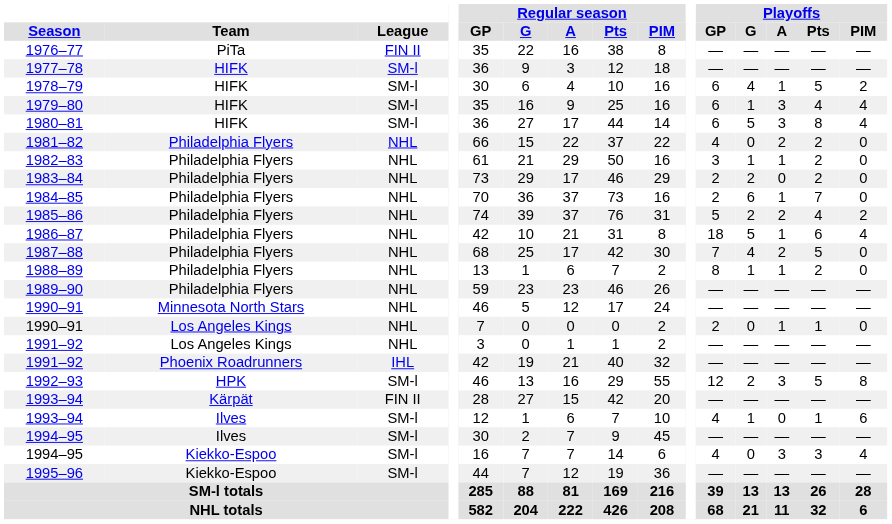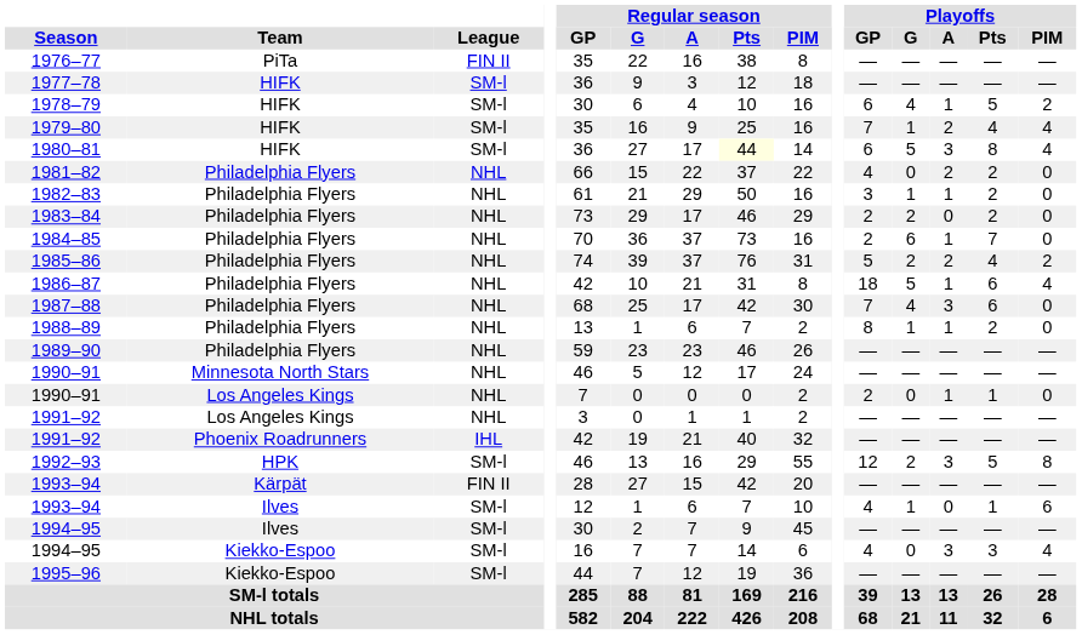 <table border="0" cellpadding="1" cellspacing="0" style="text-align:center; width:60em">
 <tr bgcolor="#e0e0e0">
 <th colspan="3" bgcolor="#ffffff"> </th>
 <th rowspan="99" bgcolor="#ffffff"> </th>
 <th colspan="5"><a href='#'>Regular season</a></th>
 <th rowspan="99" bgcolor="#ffffff"> </th>
 <th colspan="5"><a href='#'>Playoffs</a></th>
 </tr>
 <tr bgcolor="#e0e0e0">
 <th><a href='#'>Season</a></th>
 <th>Team</th>
 <th>League</th>
 <th>GP</th>
 <th><a href='#'>G</a></th>
 <th><a href='#'>A</a></th>
 <th><a href='#'>Pts</a></th>
 <th><a href='#'>PIM</a></th>
 <th>GP</th>
 <th>G</th>
 <th>A</th>
 <th>Pts</th>
 <th>PIM</th>
 </tr>
 <tr>
 <td><a href='#'>1976–77</a></td>
 <td>PiTa</td>
 <td><a href='#'>FIN II</a></td>
 <td>35</td>
 <td>22</td>
 <td>16</td>
 <td>38</td>
 <td>8</td>
 <td>—</td>
 <td>—</td>
 <td>—</td>
 <td>—</td>
 <td>—</td>
 </tr>
 <tr bgcolor="#f0f0f0">
 <td><a href='#'>1977–78</a></td>
 <td><a href='#'>HIFK</a></td>
 <td><a href='#'>SM-l</a></td>
 <td>36</td>
 <td>9</td>
 <td>3</td>
 <td>12</td>
 <td>18</td>
 <td>—</td>
 <td>—</td>
 <td>—</td>
 <td>—</td>
 <td>—</td>
 </tr>
 <tr>
 <td><a href='#'>1978–79</a></td>
 <td>HIFK</td>
 <td>SM-l</td>
 <td>30</td>
 <td>6</td>
 <td>4</td>
 <td>10</td>
 <td>16</td>
 <td>6</td>
 <td>4</td>
 <td>1</td>
 <td>5</td>
 <td>2</td>
 </tr>
 <tr bgcolor="#f0f0f0">
 <td><a href='#'>1979–80</a></td>
 <td>HIFK</td>
 <td>SM-l</td>
 <td>35</td>
 <td>16</td>
 <td>9</td>
 <td>25</td>
 <td>16</td>
-<td>6</td>
+<td>7</td>
 <td>1</td>
-<td>3</td>
+<td>2</td>
 <td>4</td>
 <td>4</td>
 </tr>
 <tr>
 <td><a href='#'>1980–81</a></td>
 <td>HIFK</td>
 <td>SM-l</td>
 <td>36</td>
 <td>27</td>
 <td>17</td>
-<td>44</td>
+<td style="background: lightyellow;">44</td>
 <td>14</td>
 <td>6</td>
 <td>5</td>
 <td>3</td>
 <td>8</td>
 <td>4</td>
 </tr>
 <tr bgcolor="#f0f0f0">
 <td><a href='#'>1981–82</a></td>
 <td><a href='#'>Philadelphia Flyers</a></td>
 <td><a href='#'>NHL</a></td>
 <td>66</td>
 <td>15</td>
 <td>22</td>
 <td>37</td>
 <td>22</td>
 <td>4</td>
 <td>0</td>
 <td>2</td>
 <td>2</td>
 <td>0</td>
 </tr>
 <tr>
 <td><a href='#'>1982–83</a></td>
 <td>Philadelphia Flyers</td>
 <td>NHL</td>
 <td>61</td>
 <td>21</td>
 <td>29</td>
 <td>50</td>
 <td>16</td>
 <td>3</td>
 <td>1</td>
 <td>1</td>
 <td>2</td>
 <td>0</td>
 </tr>
 <tr bgcolor="#f0f0f0">
 <td><a href='#'>1983–84</a></td>
 <td>Philadelphia Flyers</td>
 <td>NHL</td>
 <td>73</td>
 <td>29</td>
 <td>17</td>
 <td>46</td>
 <td>29</td>
 <td>2</td>
 <td>2</td>
 <td>0</td>
 <td>2</td>
 <td>0</td>
 </tr>
 <tr>
 <td><a href='#'>1984–85</a></td>
 <td>Philadelphia Flyers</td>
 <td>NHL</td>
 <td>70</td>
 <td>36</td>
 <td>37</td>
 <td>73</td>
 <td>16</td>
 <td>2</td>
 <td>6</td>
 <td>1</td>
 <td>7</td>
 <td>0</td>
 </tr>
 <tr bgcolor="#f0f0f0">
 <td><a href='#'>1985–86</a></td>
 <td>Philadelphia Flyers</td>
 <td>NHL</td>
 <td>74</td>
 <td>39</td>
 <td>37</td>
 <td>76</td>
 <td>31</td>
 <td>5</td>
 <td>2</td>
 <td>2</td>
 <td>4</td>
 <td>2</td>
 </tr>
 <tr>
 <td><a href='#'>1986–87</a></td>
 <td>Philadelphia Flyers</td>
 <td>NHL</td>
 <td>42</td>
 <td>10</td>
 <td>21</td>
 <td>31</td>
 <td>8</td>
 <td>18</td>
 <td>5</td>
 <td>1</td>
 <td>6</td>
 <td>4</td>
 </tr>
 <tr bgcolor="#f0f0f0">
 <td><a href='#'>1987–88</a></td>
 <td>Philadelphia Flyers</td>
 <td>NHL</td>
 <td>68</td>
 <td>25</td>
 <td>17</td>
 <td>42</td>
 <td>30</td>
 <td>7</td>
 <td>4</td>
-<td>2</td>
-<td>5</td>
+<td>3</td>
+<td>6</td>
 <td>0</td>
 </tr>
 <tr>
 <td><a href='#'>1988–89</a></td>
 <td>Philadelphia Flyers</td>
 <td>NHL</td>
 <td>13</td>
 <td>1</td>
 <td>6</td>
 <td>7</td>
 <td>2</td>
 <td>8</td>
 <td>1</td>
 <td>1</td>
 <td>2</td>
 <td>0</td>
 </tr>
 <tr bgcolor="#f0f0f0">
 <td><a href='#'>1989–90</a></td>
 <td>Philadelphia Flyers</td>
 <td>NHL</td>
 <td>59</td>
 <td>23</td>
 <td>23</td>
 <td>46</td>
 <td>26</td>
 <td>—</td>
 <td>—</td>
 <td>—</td>
 <td>—</td>
 <td>—</td>
 </tr>
 <tr>
 <td><a href='#'>1990–91</a></td>
 <td><a href='#'>Minnesota North Stars</a></td>
 <td>NHL</td>
 <td>46</td>
 <td>5</td>
 <td>12</td>
 <td>17</td>
 <td>24</td>
 <td>—</td>
 <td>—</td>
 <td>—</td>
 <td>—</td>
 <td>—</td>
 </tr>
 <tr bgcolor="#f0f0f0">
 <td>1990–91</td>
 <td><a href='#'>Los Angeles Kings</a></td>
 <td>NHL</td>
 <td>7</td>
 <td>0</td>
 <td>0</td>
 <td>0</td>
 <td>2</td>
 <td>2</td>
 <td>0</td>
 <td>1</td>
 <td>1</td>
 <td>0</td>
 </tr>
 <tr>
 <td><a href='#'>1991–92</a></td>
 <td>Los Angeles Kings</td>
 <td>NHL</td>
 <td>3</td>
 <td>0</td>
 <td>1</td>
 <td>1</td>
 <td>2</td>
 <td>—</td>
 <td>—</td>
 <td>—</td>
 <td>—</td>
 <td>—</td>
 </tr>
 <tr bgcolor="#f0f0f0">
 <td><a href='#'>1991–92</a></td>
 <td><a href='#'>Phoenix Roadrunners</a></td>
 <td><a href='#'>IHL</a></td>
 <td>42</td>
 <td>19</td>
 <td>21</td>
 <td>40</td>
 <td>32</td>
 <td>—</td>
 <td>—</td>
 <td>—</td>
 <td>—</td>
 <td>—</td>
 </tr>
 <tr>
 <td><a href='#'>1992–93</a></td>
 <td><a href='#'>HPK</a></td>
 <td>SM-l</td>
 <td>46</td>
 <td>13</td>
 <td>16</td>
 <td>29</td>
 <td>55</td>
 <td>12</td>
 <td>2</td>
 <td>3</td>
 <td>5</td>
 <td>8</td>
 </tr>
 <tr bgcolor="#f0f0f0">
 <td><a href='#'>1993–94</a></td>
 <td><a href='#'>Kärpät</a></td>
 <td>FIN II</td>
 <td>28</td>
 <td>27</td>
 <td>15</td>
 <td>42</td>
 <td>20</td>
 <td>—</td>
 <td>—</td>
 <td>—</td>
 <td>—</td>
 <td>—</td>
 </tr>
 <tr>
 <td><a href='#'>1993–94</a></td>
 <td><a href='#'>Ilves</a></td>
 <td>SM-l</td>
 <td>12</td>
 <td>1</td>
 <td>6</td>
 <td>7</td>
 <td>10</td>
 <td>4</td>
 <td>1</td>
 <td>0</td>
 <td>1</td>
 <td>6</td>
 </tr>
 <tr bgcolor="#f0f0f0">
 <td><a href='#'>1994–95</a></td>
 <td>Ilves</td>
 <td>SM-l</td>
 <td>30</td>
 <td>2</td>
 <td>7</td>
 <td>9</td>
 <td>45</td>
 <td>—</td>
 <td>—</td>
 <td>—</td>
 <td>—</td>
 <td>—</td>
 </tr>
 <tr>
 <td>1994–95</td>
 <td><a href='#'>Kiekko-Espoo</a></td>
 <td>SM-l</td>
 <td>16</td>
 <td>7</td>
 <td>7</td>
 <td>14</td>
 <td>6</td>
 <td>4</td>
 <td>0</td>
 <td>3</td>
 <td>3</td>
 <td>4</td>
 </tr>
 <tr bgcolor="#f0f0f0">
 <td><a href='#'>1995–96</a></td>
 <td>Kiekko-Espoo</td>
 <td>SM-l</td>
 <td>44</td>
 <td>7</td>
 <td>12</td>
 <td>19</td>
 <td>36</td>
 <td>—</td>
 <td>—</td>
 <td>—</td>
 <td>—</td>
 <td>—</td>
 </tr>
 <tr bgcolor="#e0e0e0">
 <th colspan="3">SM-l totals</th>
 <th>285</th>
 <th>88</th>
 <th>81</th>
 <th>169</th>
 <th>216</th>
 <th>39</th>
 <th>13</th>
 <th>13</th>
 <th>26</th>
 <th>28</th>
 </tr>
 <tr bgcolor="#e0e0e0">
 <th colspan="3">NHL totals</th>
 <th>582</th>
 <th>204</th>
 <th>222</th>
 <th>426</th>
 <th>208</th>
 <th>68</th>
 <th>21</th>
 <th>11</th>
 <th>32</th>
 <th>6</th>
 </tr>
 </table>
